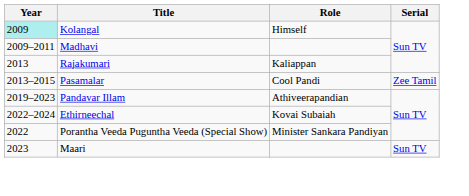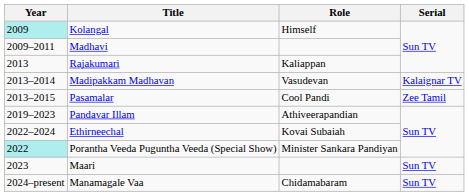 <table class="wikitable sortable">
 <tr>
 <th>Year</th>
 <th>Title</th>
 <th>Role</th>
 <th>Serial</th>
 </tr>
 <tr>
 <td style="background: paleturquoise;">2009</td>
 <td><a href='#'>Kolangal</a></td>
 <td>Himself</td>
 <td rowspan=3><a href='#'>Sun TV</a></td>
 </tr>
 <tr>
 <td>2009–2011</td>
 <td><a href='#'>Madhavi</a></td>
 <td></td>
 </tr>
 <tr>
 <td>2013</td>
 <td><a href='#'>Rajakumari</a></td>
 <td>Kaliappan</td>
 </tr>
 <tr>
+<td>2013–2014</td>
+<td><a href='#'>Madipakkam Madhavan</a></td>
+<td>Vasudevan</td>
+<td><a href='#'>Kalaignar TV</a></td>
+</tr>
+<tr>
 <td>2013–2015</td>
 <td><a href='#'>Pasamalar</a></td>
 <td>Cool Pandi</td>
 <td><a href='#'>Zee Tamil</a></td>
 </tr>
 <tr>
 <td>2019–2023</td>
 <td><a href='#'>Pandavar Illam</a></td>
 <td>Athiveerapandian</td>
 <td rowspan=3><a href='#'>Sun TV</a></td>
 </tr>
 <tr>
 <td>2022–2024</td>
 <td><a href='#'>Ethirneechal</a></td>
 <td>Kovai Subaiah</td>
 </tr>
 <tr>
-<td>2022</td>
+<td style="background: paleturquoise;">2022</td>
 <td>Porantha Veeda Puguntha Veeda (Special Show)</td>
 <td>Minister Sankara Pandiyan</td>
 </tr>
 <tr>
 <td>2023</td>
 <td>Maari</td>
 <td></td>
 <td><a href='#'>Sun TV</a></td>
 </tr>
+<tr>
+<td>2024–present</td>
+<td>Manamagale Vaa</td>
+<td>Chidamabaram</td>
+<td><a href='#'>Sun TV</a></td>
+</tr>
 </table>
